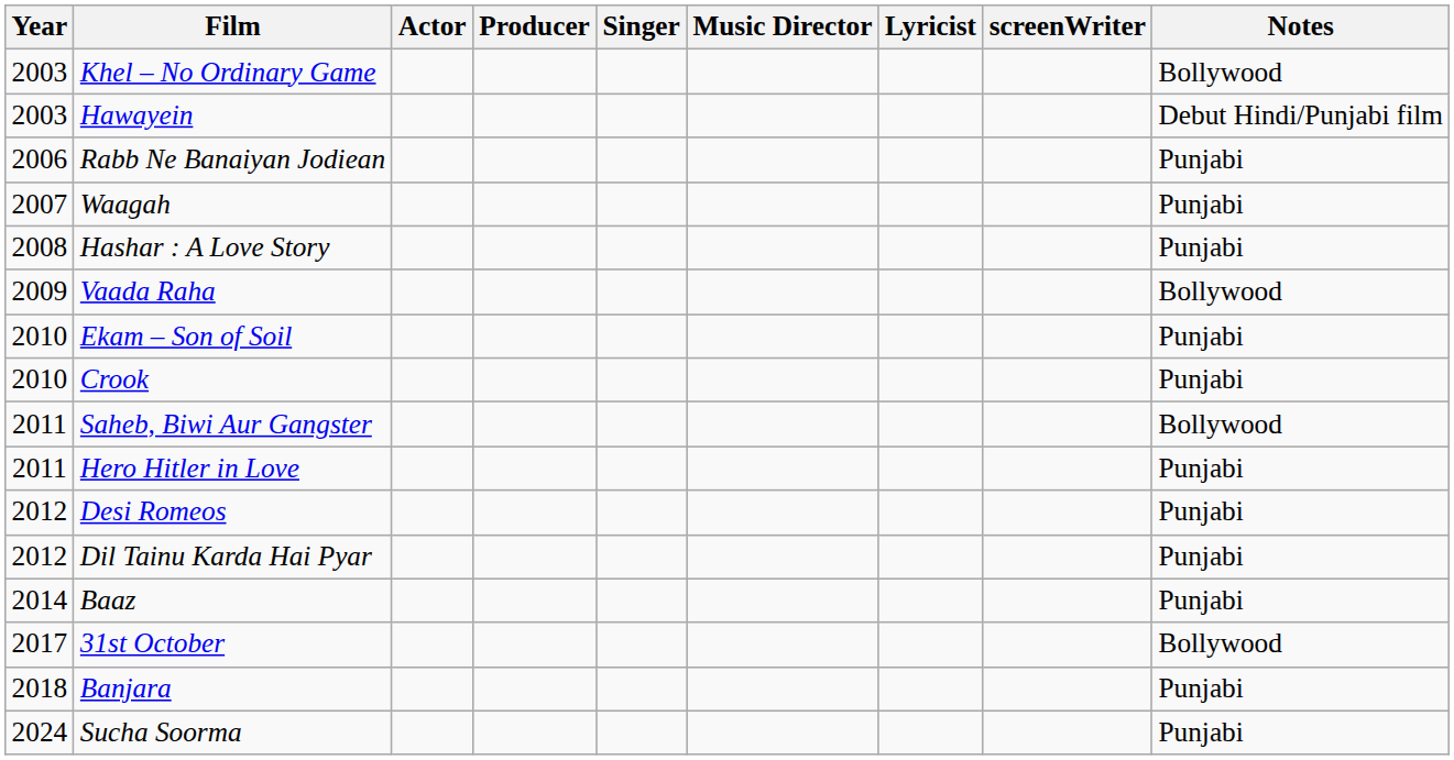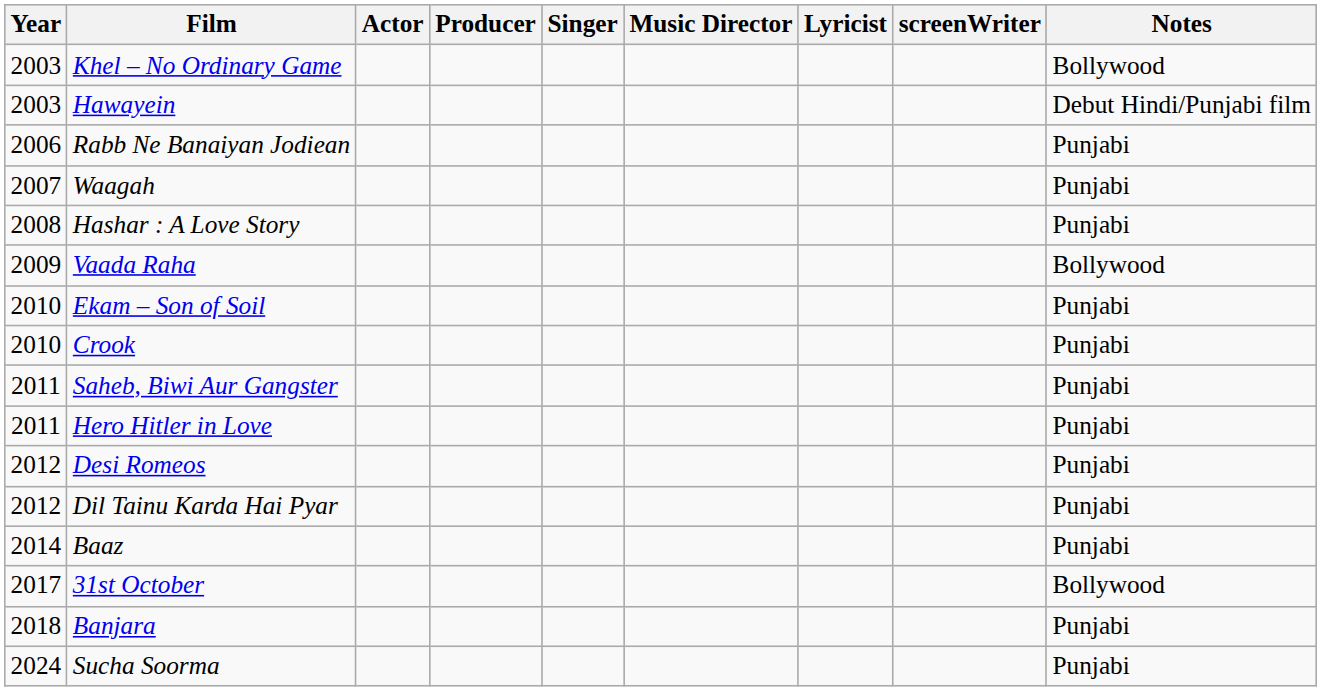 <table class="wikitable sortable">
 <tr>
 <th>Year</th>
 <th>Film</th>
 <th>Actor</th>
 <th>Producer</th>
 <th>Singer</th>
 <th>Music Director</th>
 <th>Lyricist</th>
 <th>screenWriter</th>
 <th>Notes</th>
 </tr>
 <tr>
 <td style="text-align:center;">2003</td>
 <td><em><a href='#'>Khel&nbsp;– No Ordinary Game</a></em></td>
 <td></td>
 <td></td>
 <td></td>
 <td></td>
 <td></td>
 <td></td>
 <td>Bollywood</td>
 </tr>
 <tr>
 <td style="text-align:center;">2003</td>
 <td><em><a href='#'>Hawayein</a></em></td>
 <td></td>
 <td></td>
 <td></td>
 <td></td>
 <td></td>
 <td></td>
 <td>Debut Hindi/Punjabi film</td>
 </tr>
 <tr>
 <td style="text-align:center;">2006</td>
 <td><em>Rabb Ne Banaiyan Jodiean</em></td>
 <td></td>
 <td></td>
 <td></td>
 <td></td>
 <td></td>
 <td></td>
 <td>Punjabi</td>
 </tr>
 <tr>
 <td style="text-align:center;">2007</td>
 <td><em>Waagah</em></td>
 <td></td>
 <td></td>
 <td></td>
 <td></td>
 <td></td>
 <td></td>
 <td>Punjabi</td>
 </tr>
 <tr>
 <td style="text-align:center;">2008</td>
 <td><em>Hashar : A Love Story</em></td>
 <td></td>
 <td></td>
 <td></td>
 <td></td>
 <td></td>
 <td></td>
 <td>Punjabi</td>
 </tr>
 <tr>
 <td style="text-align:center;">2009</td>
 <td><em><a href='#'>Vaada Raha</a></em></td>
 <td></td>
 <td></td>
 <td></td>
 <td></td>
 <td></td>
 <td></td>
 <td>Bollywood</td>
 </tr>
 <tr>
 <td style="text-align:center;">2010</td>
 <td><em><a href='#'>Ekam&nbsp;– Son of Soil</a></em></td>
 <td></td>
 <td></td>
 <td></td>
 <td></td>
 <td></td>
 <td></td>
 <td>Punjabi</td>
 </tr>
 <tr>
 <td style="text-align:center;">2010</td>
 <td><em><a href='#'>Crook</a></em></td>
 <td></td>
 <td></td>
 <td></td>
 <td></td>
 <td></td>
 <td></td>
 <td>Punjabi</td>
 </tr>
 <tr>
 <td style="text-align:center;">2011</td>
 <td><em><a href='#'>Saheb, Biwi Aur Gangster</a></em></td>
 <td></td>
 <td></td>
 <td></td>
 <td></td>
 <td></td>
 <td></td>
-<td>Bollywood</td>
+<td>Punjabi</td>
 </tr>
 <tr>
 <td style="text-align:center;">2011</td>
 <td><em><a href='#'>Hero Hitler in Love</a></em></td>
 <td></td>
 <td></td>
 <td></td>
 <td></td>
 <td></td>
 <td></td>
 <td>Punjabi</td>
 </tr>
 <tr>
 <td style="text-align:center;">2012</td>
 <td><em><a href='#'>Desi Romeos</a></em></td>
 <td></td>
 <td></td>
 <td></td>
 <td></td>
 <td></td>
 <td></td>
 <td>Punjabi</td>
 </tr>
 <tr>
 <td style="text-align:center;">2012</td>
 <td><em>Dil Tainu Karda Hai Pyar</em></td>
 <td></td>
 <td></td>
 <td></td>
 <td></td>
 <td></td>
 <td></td>
 <td>Punjabi</td>
 </tr>
 <tr>
 <td style="text-align:center;">2014</td>
 <td><em>Baaz</em></td>
 <td></td>
 <td></td>
 <td></td>
 <td></td>
 <td></td>
 <td></td>
 <td>Punjabi</td>
 </tr>
 <tr>
 <td style="text-align:center;">2017</td>
 <td><em><a href='#'>31st October</a></em></td>
 <td></td>
 <td></td>
 <td></td>
 <td></td>
 <td></td>
 <td></td>
 <td>Bollywood</td>
 </tr>
 <tr>
 <td style="text-align:center;">2018</td>
 <td><em><a href='#'>Banjara</a></em></td>
 <td></td>
 <td></td>
 <td></td>
 <td></td>
 <td></td>
 <td></td>
 <td>Punjabi</td>
 </tr>
 <tr>
 <td style="text-align:center;">2024</td>
 <td><em>Sucha Soorma</em></td>
 <td></td>
 <td></td>
 <td></td>
 <td></td>
 <td></td>
 <td></td>
 <td>Punjabi</td>
 </tr>
 </table>
